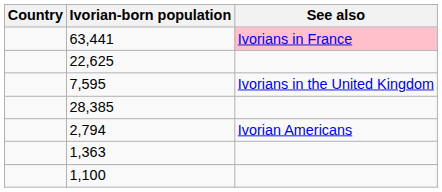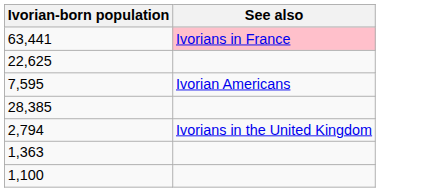 <table class="wikitable" border="1">
 <tr>
-<th>Country</th>
 <th>Ivorian-born population</th>
 <th>See also</th>
 </tr>
 <tr>
-<td></td>
 <td>63,441</td>
 <td style="background: pink;"><a href='#'>Ivorians in France</a></td>
 </tr>
 <tr>
-<td></td>
 <td>22,625</td>
 <td></td>
 </tr>
 <tr>
-<td></td>
 <td>7,595</td>
-<td><a href='#'>Ivorians in the United Kingdom</a></td>
+<td><a href='#'>Ivorian Americans</a></td>
 </tr>
 <tr>
-<td></td>
 <td>28,385</td>
 <td></td>
 </tr>
 <tr>
-<td></td>
 <td>2,794</td>
-<td><a href='#'>Ivorian Americans</a></td>
+<td><a href='#'>Ivorians in the United Kingdom</a></td>
 </tr>
 <tr>
-<td></td>
 <td>1,363</td>
 <td></td>
 </tr>
 <tr>
-<td></td>
 <td>1,100</td>
 <td></td>
 </tr>
 </table>
